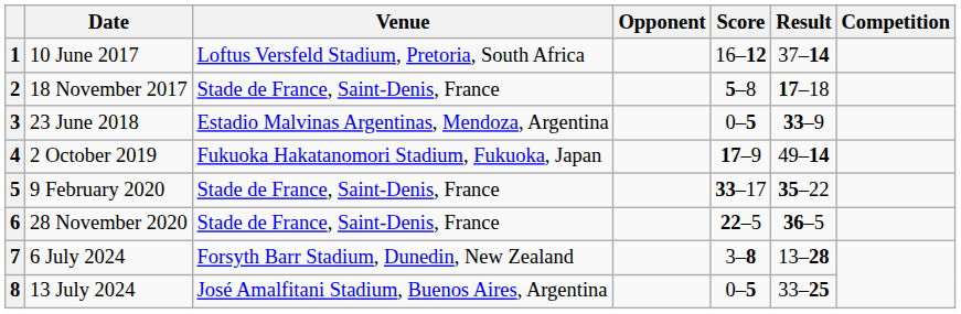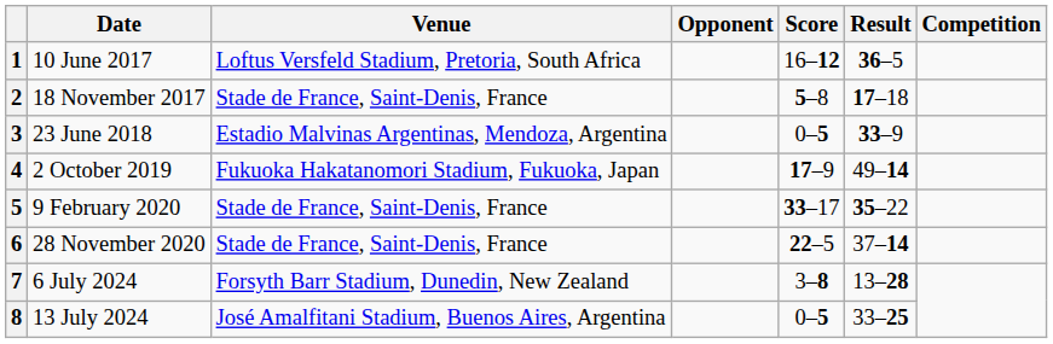 <table class="wikitable plainrowheaders" style="font-size:85%;">
 <tr>
 <th scope=col></th>
 <th scope=col data-sort-type=date>Date</th>
 <th scope=col>Venue</th>
 <th scope=col>Opponent</th>
 <th scope=col>Score</th>
 <th scope=col>Result</th>
 <th scope=col>Competition</th>
 </tr>
 <tr>
 <th scope=row>1</th>
 <td>10 June 2017</td>
 <td><a href='#'>Loftus Versfeld Stadium</a>, <a href='#'>Pretoria</a>, South Africa</td>
 <td></td>
 <td align=center>16–<strong>12</strong></td>
-<td align=center>37–<strong>14</strong></td>
+<td align=center><strong>36</strong>–5</td>
 <td></td>
 </tr>
 <tr>
 <th scope=row>2</th>
 <td>18 November 2017</td>
 <td><a href='#'>Stade de France</a>, <a href='#'>Saint-Denis</a>, France</td>
 <td></td>
 <td align=center><strong>5</strong>–8</td>
 <td align=center><strong>17</strong>–18</td>
 <td></td>
 </tr>
 <tr>
 <th scope=row>3</th>
 <td>23 June 2018</td>
 <td><a href='#'>Estadio Malvinas Argentinas</a>, <a href='#'>Mendoza</a>, Argentina</td>
 <td></td>
 <td align=center>0–<strong>5</strong></td>
 <td align=center><strong>33</strong>–9</td>
 <td></td>
 </tr>
 <tr>
 <th scope=row>4</th>
 <td>2 October 2019</td>
 <td><a href='#'>Fukuoka Hakatanomori Stadium</a>, <a href='#'>Fukuoka</a>, Japan</td>
 <td></td>
 <td align=center><strong>17</strong>–9</td>
 <td align=center>49–<strong>14</strong></td>
 <td></td>
 </tr>
 <tr>
 <th scope=row>5</th>
 <td>9 February 2020</td>
 <td><a href='#'>Stade de France</a>, <a href='#'>Saint-Denis</a>, France</td>
 <td></td>
 <td align=center><strong>33</strong>–17</td>
 <td align=center><strong>35</strong>–22</td>
 <td></td>
 </tr>
 <tr>
 <th scope=row>6</th>
 <td>28 November 2020</td>
 <td><a href='#'>Stade de France</a>, <a href='#'>Saint-Denis</a>, France</td>
 <td></td>
 <td align=center><strong>22</strong>–5</td>
-<td align=center><strong>36</strong>–5</td>
+<td align=center>37–<strong>14</strong></td>
 <td></td>
 </tr>
 <tr>
 <th scope=row>7</th>
 <td>6 July 2024</td>
 <td><a href='#'>Forsyth Barr Stadium</a>, <a href='#'>Dunedin</a>, New Zealand</td>
 <td></td>
 <td align=center>3–<strong>8</strong></td>
 <td align=center>13–<strong>28</strong></td>
 <td rowspan=2></td>
 </tr>
 <tr>
 <th scope=row>8</th>
 <td>13 July 2024</td>
 <td><a href='#'>José Amalfitani Stadium</a>, <a href='#'>Buenos Aires</a>, Argentina</td>
 <td></td>
 <td align=center>0–<strong>5</strong></td>
 <td align=center>33–<strong>25</strong></td>
 </tr>
 </table>
